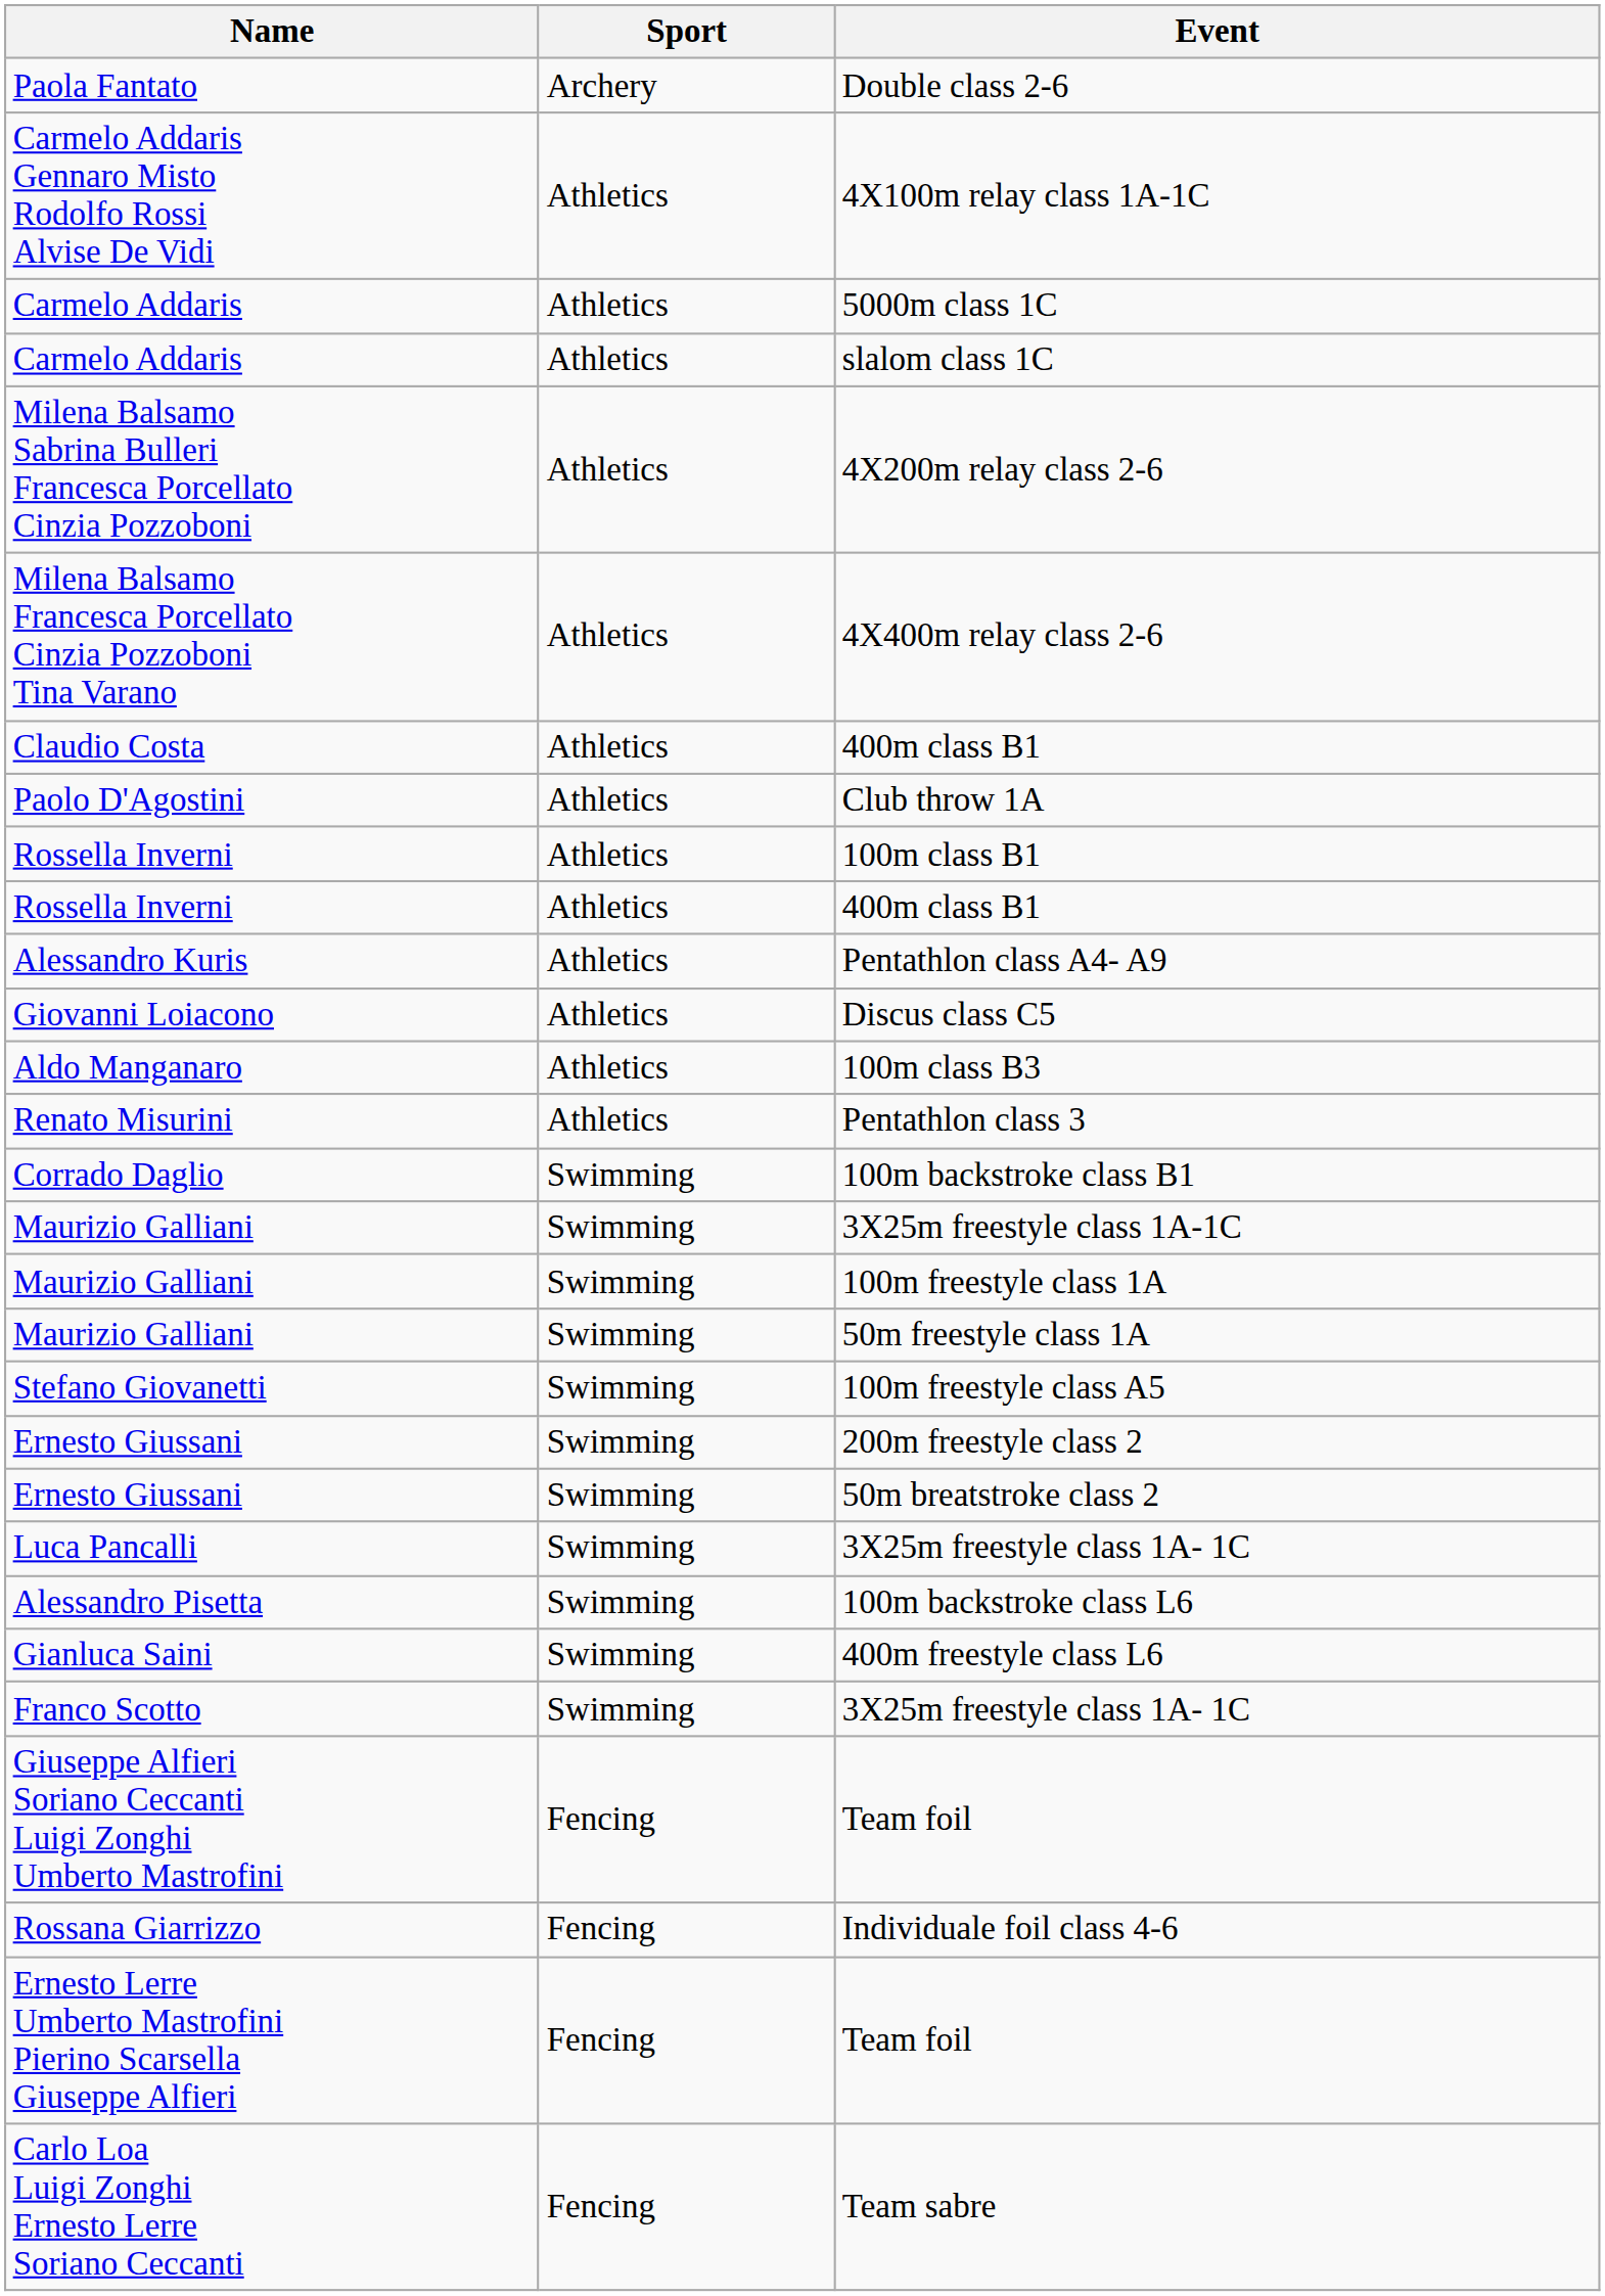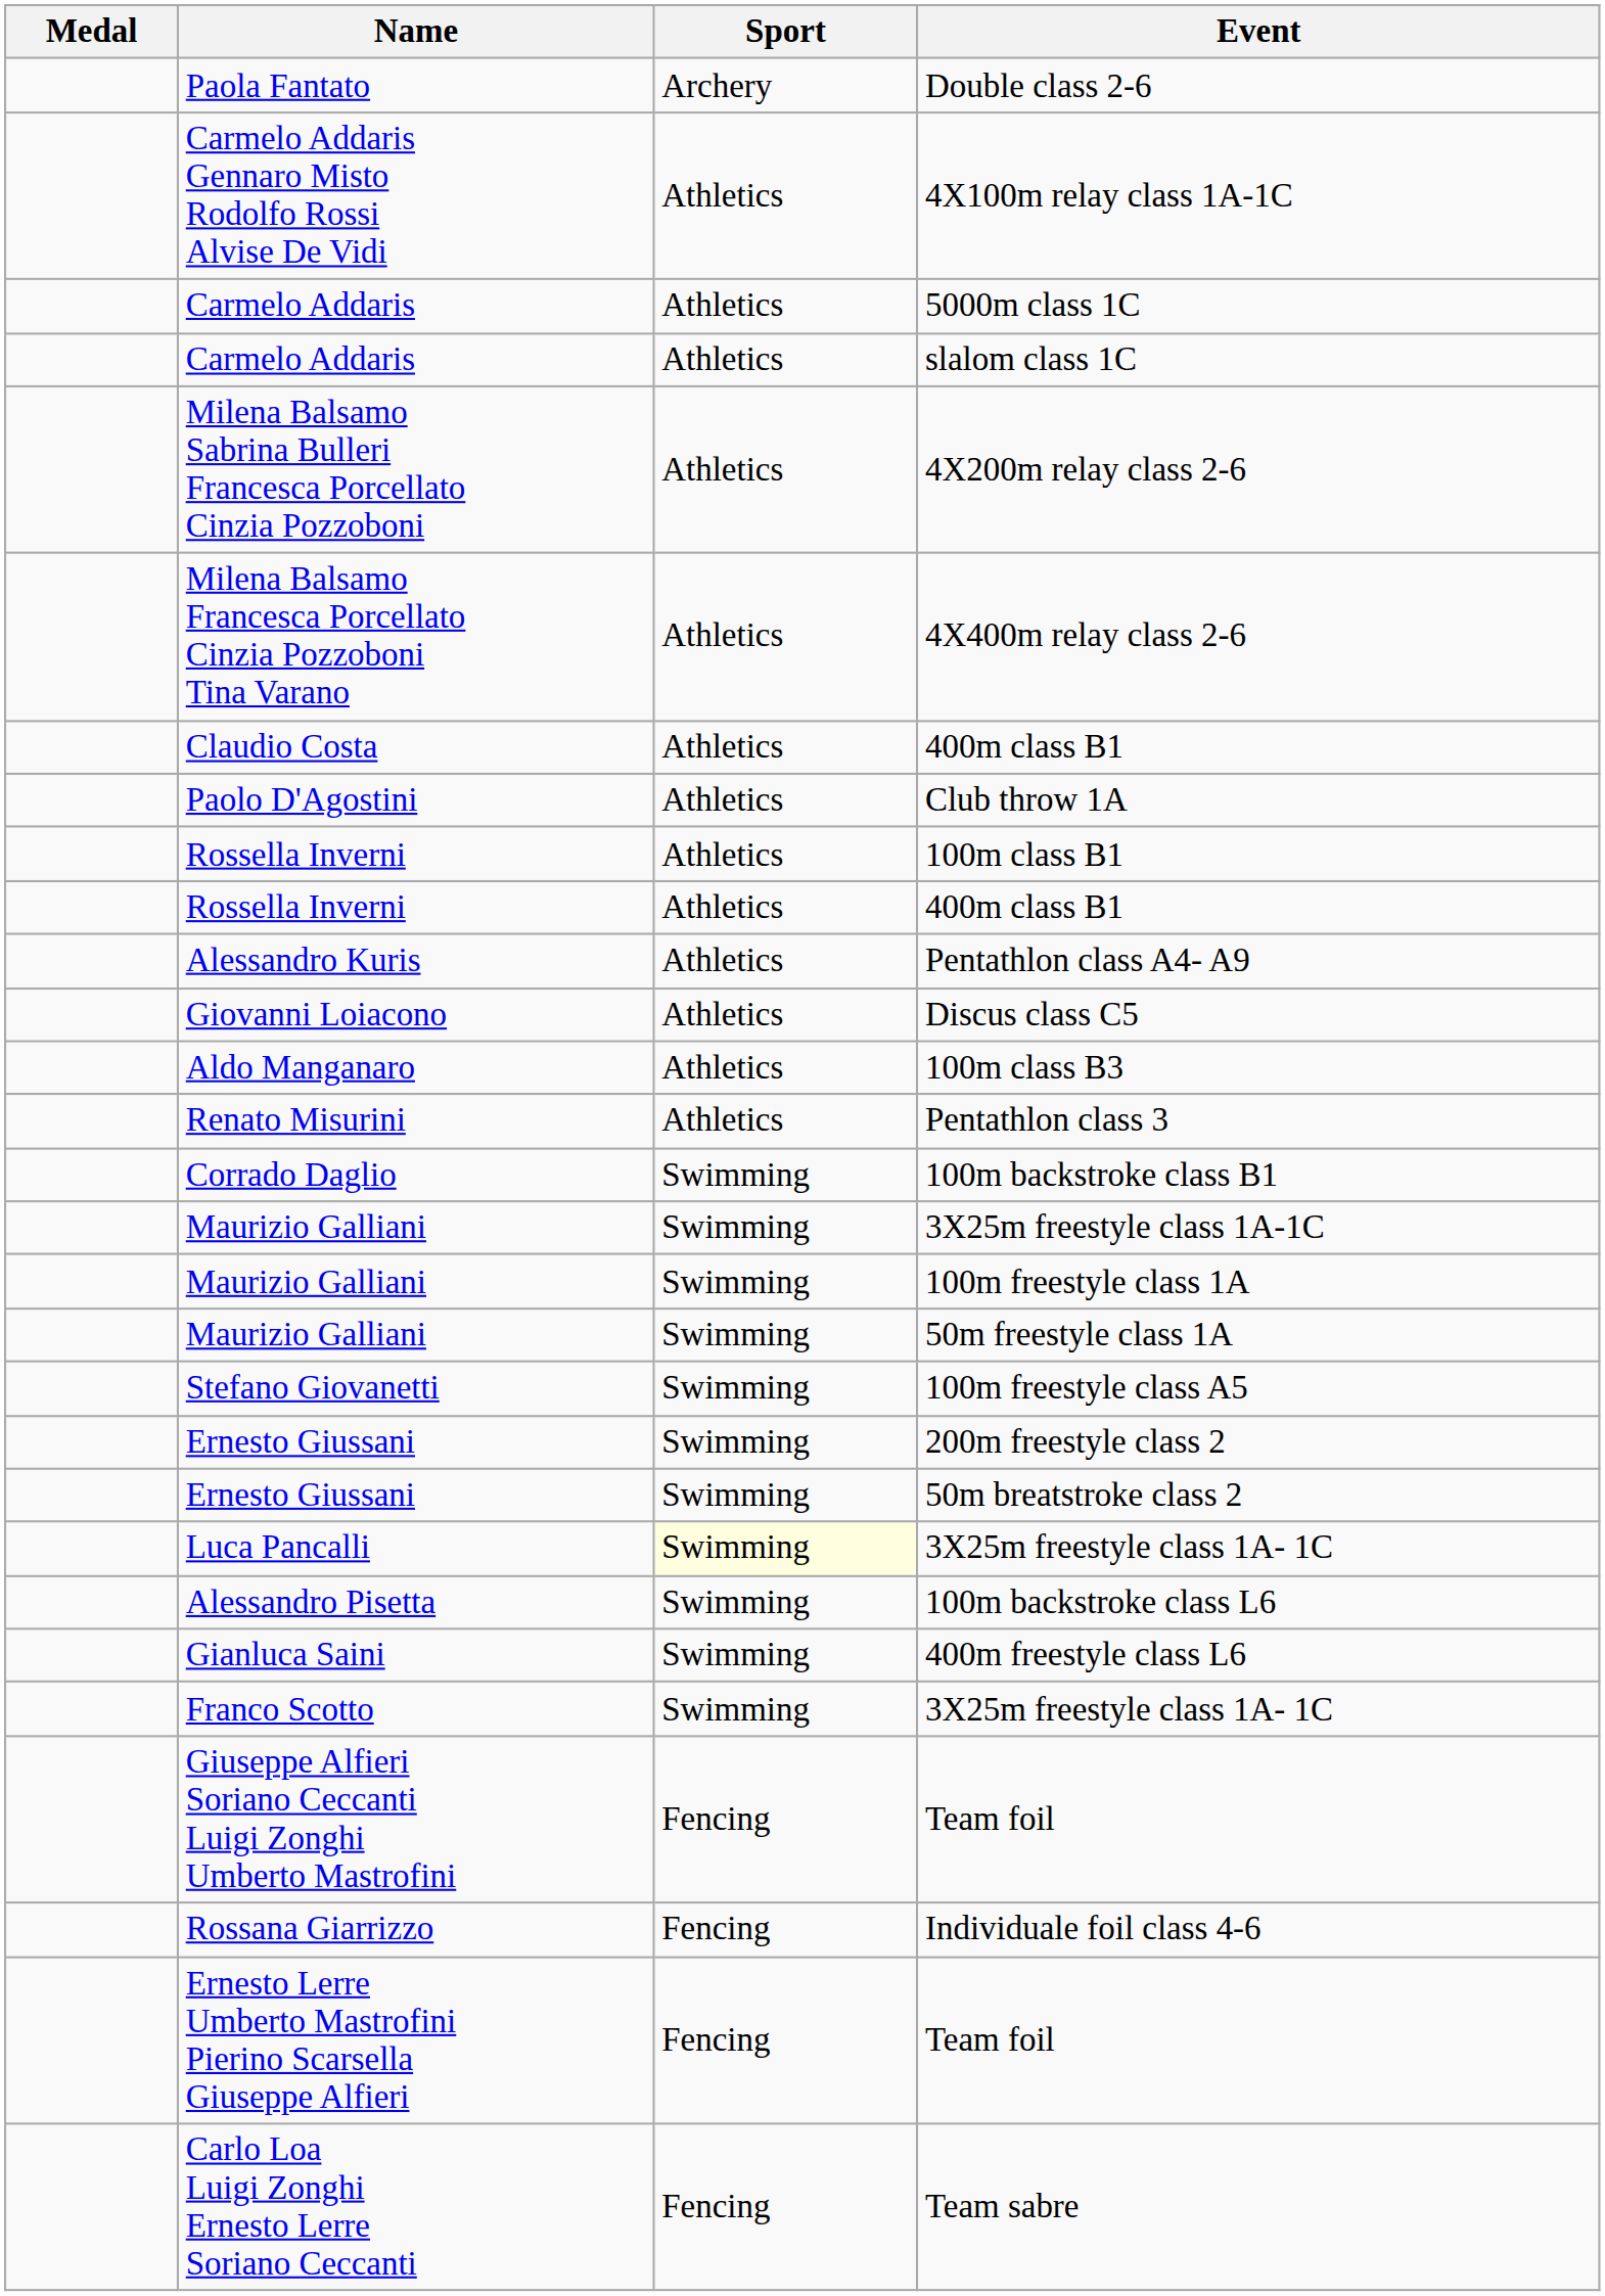 <table class="wikitable" width=60% style="font-size:100%; text-align:left;">
 <tr>
+<th>Medal</th>
 <th>Name</th>
 <th>Sport</th>
 <th>Event</th>
 </tr>
 <tr>
+<td></td>
 <td><a href='#'>Paola Fantato</a></td>
 <td>Archery</td>
 <td>Double class 2-6</td>
 </tr>
 <tr>
+<td></td>
 <td><a href='#'>Carmelo Addaris</a><br><a href='#'>Gennaro Misto</a><br><a href='#'>Rodolfo Rossi</a><br><a href='#'>Alvise De Vidi</a></td>
 <td>Athletics</td>
 <td>4X100m relay class 1A-1C</td>
 </tr>
 <tr>
+<td></td>
 <td><a href='#'>Carmelo Addaris</a></td>
 <td>Athletics</td>
 <td>5000m class 1C</td>
 </tr>
 <tr>
+<td></td>
 <td><a href='#'>Carmelo Addaris</a></td>
 <td>Athletics</td>
 <td>slalom class 1C</td>
 </tr>
 <tr>
+<td></td>
 <td><a href='#'>Milena Balsamo</a><br><a href='#'>Sabrina Bulleri</a><br><a href='#'>Francesca Porcellato</a><br><a href='#'>Cinzia Pozzoboni</a></td>
 <td>Athletics</td>
 <td>4X200m relay class 2-6</td>
 </tr>
 <tr>
+<td></td>
 <td><a href='#'>Milena Balsamo</a><br><a href='#'>Francesca Porcellato</a><br><a href='#'>Cinzia Pozzoboni</a><br><a href='#'>Tina Varano</a></td>
 <td>Athletics</td>
 <td>4X400m relay class 2-6</td>
 </tr>
 <tr>
+<td></td>
 <td><a href='#'>Claudio Costa</a></td>
 <td>Athletics</td>
 <td>400m class B1</td>
 </tr>
 <tr>
+<td></td>
 <td><a href='#'>Paolo D'Agostini</a></td>
 <td>Athletics</td>
 <td>Club throw 1A</td>
 </tr>
 <tr>
+<td></td>
 <td><a href='#'>Rossella Inverni</a></td>
 <td>Athletics</td>
 <td>100m class B1</td>
 </tr>
 <tr>
+<td></td>
 <td><a href='#'>Rossella Inverni</a></td>
 <td>Athletics</td>
 <td>400m class B1</td>
 </tr>
 <tr>
+<td></td>
 <td><a href='#'>Alessandro Kuris</a></td>
 <td>Athletics</td>
 <td>Pentathlon class A4- A9</td>
 </tr>
 <tr>
+<td></td>
 <td><a href='#'>Giovanni Loiacono</a></td>
 <td>Athletics</td>
 <td>Discus class C5</td>
 </tr>
 <tr>
+<td></td>
 <td><a href='#'>Aldo Manganaro</a></td>
 <td>Athletics</td>
 <td>100m class B3</td>
 </tr>
 <tr>
+<td></td>
 <td><a href='#'>Renato Misurini</a></td>
 <td>Athletics</td>
 <td>Pentathlon class 3</td>
 </tr>
 <tr>
+<td></td>
 <td><a href='#'>Corrado Daglio</a></td>
 <td>Swimming</td>
 <td>100m backstroke class B1</td>
 </tr>
 <tr>
+<td></td>
 <td><a href='#'>Maurizio Galliani</a></td>
 <td>Swimming</td>
 <td>3X25m freestyle class 1A-1C</td>
 </tr>
 <tr>
+<td></td>
 <td><a href='#'>Maurizio Galliani</a></td>
 <td>Swimming</td>
 <td>100m freestyle class 1A</td>
 </tr>
 <tr>
+<td></td>
 <td><a href='#'>Maurizio Galliani</a></td>
 <td>Swimming</td>
 <td>50m freestyle class 1A</td>
 </tr>
 <tr>
+<td></td>
 <td><a href='#'>Stefano Giovanetti</a></td>
 <td>Swimming</td>
 <td>100m freestyle class A5</td>
 </tr>
 <tr>
+<td></td>
 <td><a href='#'>Ernesto Giussani</a></td>
 <td>Swimming</td>
 <td>200m freestyle class 2</td>
 </tr>
 <tr>
+<td></td>
 <td><a href='#'>Ernesto Giussani</a></td>
 <td>Swimming</td>
 <td>50m breatstroke class 2</td>
 </tr>
 <tr>
+<td></td>
 <td><a href='#'>Luca Pancalli</a></td>
-<td>Swimming</td>
+<td style="background: lightyellow;">Swimming</td>
 <td>3X25m freestyle class 1A- 1C</td>
 </tr>
 <tr>
+<td></td>
 <td><a href='#'>Alessandro Pisetta</a></td>
 <td>Swimming</td>
 <td>100m backstroke class L6</td>
 </tr>
 <tr>
+<td></td>
 <td><a href='#'>Gianluca Saini</a></td>
 <td>Swimming</td>
 <td>400m freestyle class L6</td>
 </tr>
 <tr>
+<td></td>
 <td><a href='#'>Franco Scotto</a></td>
 <td>Swimming</td>
 <td>3X25m freestyle class 1A- 1C</td>
 </tr>
 <tr>
+<td></td>
 <td><a href='#'>Giuseppe Alfieri</a><br><a href='#'>Soriano Ceccanti</a><br><a href='#'>Luigi Zonghi</a><br><a href='#'>Umberto Mastrofini</a></td>
 <td>Fencing</td>
 <td>Team foil</td>
 </tr>
 <tr>
+<td></td>
 <td><a href='#'>Rossana Giarrizzo</a></td>
 <td>Fencing</td>
 <td>Individuale foil class 4-6</td>
 </tr>
 <tr>
+<td></td>
 <td><a href='#'>Ernesto Lerre</a><br><a href='#'>Umberto Mastrofini</a><br><a href='#'>Pierino Scarsella</a><br><a href='#'>Giuseppe Alfieri</a></td>
 <td>Fencing</td>
 <td>Team foil</td>
 </tr>
 <tr>
+<td></td>
 <td><a href='#'>Carlo Loa</a><br><a href='#'>Luigi Zonghi</a><br><a href='#'>Ernesto Lerre</a><br><a href='#'>Soriano Ceccanti</a></td>
 <td>Fencing</td>
 <td>Team sabre</td>
 </tr>
 </table>
